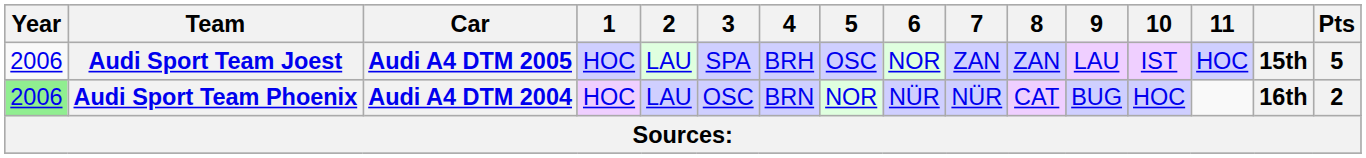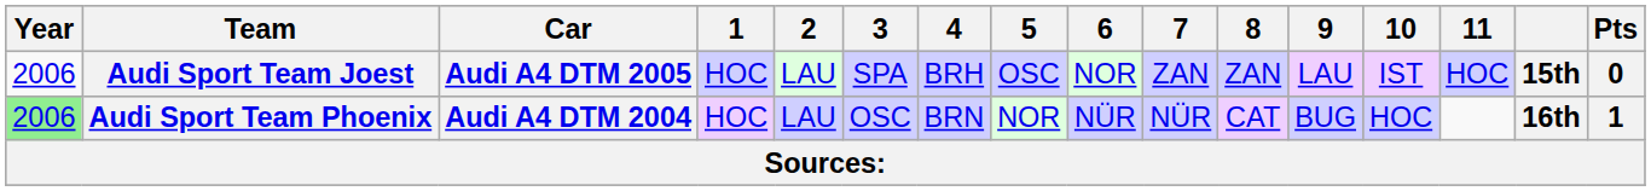 <table class="wikitable" border="1" style="text-align:center; font-size:90%;">
 <tr>
 <th>Year</th>
 <th>Team</th>
 <th>Car</th>
 <th>1</th>
 <th>2</th>
 <th>3</th>
 <th>4</th>
 <th>5</th>
 <th>6</th>
 <th>7</th>
 <th>8</th>
 <th>9</th>
 <th>10</th>
 <th>11</th>
 <th></th>
 <th>Pts</th>
 </tr>
 <tr>
 <td><a href='#'>2006</a></td>
 <th><a href='#'>Audi Sport Team Joest</a></th>
 <th><a href='#'>Audi A4 DTM 2005</a></th>
 <td style="background:#CFCFFF;"><a href='#'>HOC</a><br></td>
 <td style="background:#DFFFDF;"><a href='#'>LAU</a><br></td>
 <td style="background:#CFCFFF;"><a href='#'>SPA</a><br></td>
 <td style="background:#CFCFFF;"><a href='#'>BRH</a><br></td>
 <td style="background:#CFCFFF;"><a href='#'>OSC</a><br></td>
 <td style="background:#DFFFDF;"><a href='#'>NOR</a><br></td>
 <td style="background:#CFCFFF;"><a href='#'>ZAN</a><br></td>
 <td style="background:#CFCFFF;"><a href='#'>ZAN</a><br></td>
 <td style="background:#EFCFFF;"><a href='#'>LAU</a><br></td>
 <td style="background:#EFCFFF;"><a href='#'>IST</a><br></td>
 <td style="background:#CFCFFF;"><a href='#'>HOC</a><br></td>
 <th>15th</th>
-<th>5</th>
+<th>0</th>
 </tr>
 <tr>
 <td style="background: lightgreen;"><a href='#'>2006</a></td>
 <th><a href='#'>Audi Sport Team Phoenix</a></th>
 <th><a href='#'>Audi A4 DTM 2004</a></th>
 <td style="background:#EFCFFF;"><a href='#'>HOC</a><br></td>
 <td style="background:#CFCFFF;"><a href='#'>LAU</a><br></td>
 <td style="background:#CFCFFF;"><a href='#'>OSC</a><br></td>
 <td style="background:#CFCFFF;"><a href='#'>BRN</a><br></td>
 <td style="background:#DFFFDF;"><a href='#'>NOR</a><br></td>
 <td style="background:#CFCFFF;"><a href='#'>NÜR</a><br></td>
 <td style="background:#CFCFFF;"><a href='#'>NÜR</a><br></td>
 <td style="background:#EFCFFF;"><a href='#'>CAT</a><br></td>
 <td style="background:#CFCFFF;"><a href='#'>BUG</a><br></td>
 <td style="background:#CFCFFF;"><a href='#'>HOC</a><br></td>
 <td></td>
 <th>16th</th>
-<th>2</th>
+<th>1</th>
 </tr>
 <tr>
 <th colspan="16">Sources:</th>
 </tr>
 </table>
